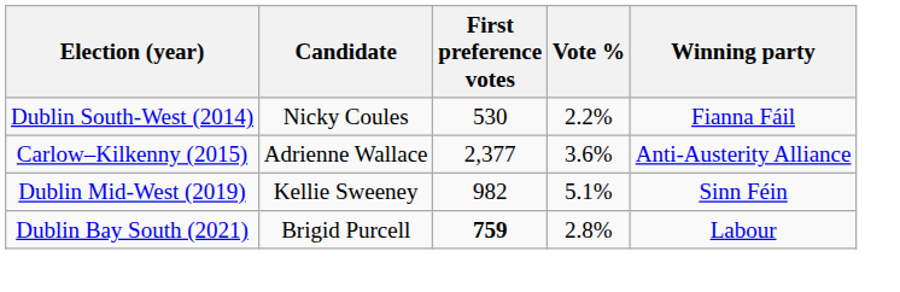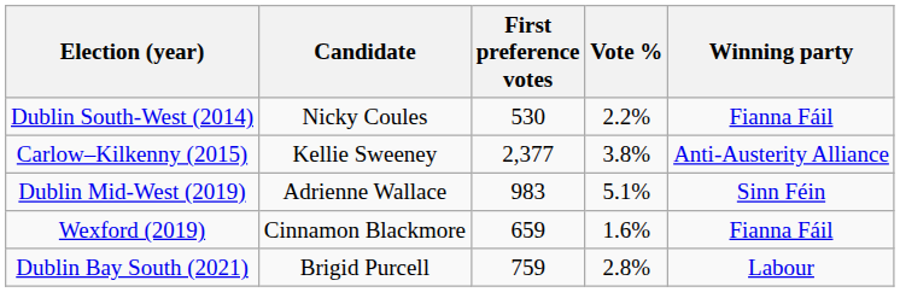 <table class="wikitable sortable" style="font-size:95%">
 <tr>
 <th>Election (year)</th>
 <th>Candidate</th>
 <th>First <br>preference <br>votes</th>
 <th>Vote %</th>
 <th align=center>Winning party</th>
 </tr>
 <tr>
 <td align=center><a href='#'>Dublin South-West (2014)</a></td>
 <td align=center>Nicky Coules</td>
 <td align=center>530</td>
 <td align=center>2.2%</td>
 <td align=center><a href='#'>Fianna Fáil</a></td>
 </tr>
 <tr>
 <td align=center><a href='#'>Carlow–Kilkenny (2015)</a></td>
-<td align=center>Adrienne Wallace</td>
+<td align=center>Kellie Sweeney</td>
 <td align=center>2,377</td>
-<td align=center>3.6%</td>
+<td align=center>3.8%</td>
 <td align=center><a href='#'>Anti-Austerity Alliance</a></td>
 </tr>
 <tr>
 <td align=center><a href='#'>Dublin Mid-West (2019)</a></td>
-<td align=center>Kellie Sweeney</td>
-<td align=center>982</td>
+<td align=center>Adrienne Wallace</td>
+<td align=center>983</td>
 <td align=center>5.1%</td>
 <td align=center><a href='#'>Sinn Féin</a></td>
 </tr>
 <tr>
+<td align=center><a href='#'>Wexford (2019)</a></td>
+<td align=center>Cinnamon Blackmore</td>
+<td align=center>659</td>
+<td align=center>1.6%</td>
+<td align=center><a href='#'>Fianna Fáil</a></td>
+</tr>
+<tr>
 <td align=center><a href='#'>Dublin Bay South (2021)</a></td>
 <td align=center>Brigid Purcell</td>
-<td align=center><strong>759</strong></td>
+<td align=center>759</td>
 <td align=center>2.8%</td>
 <td align=center><a href='#'>Labour</a></td>
 </tr>
 </table>
